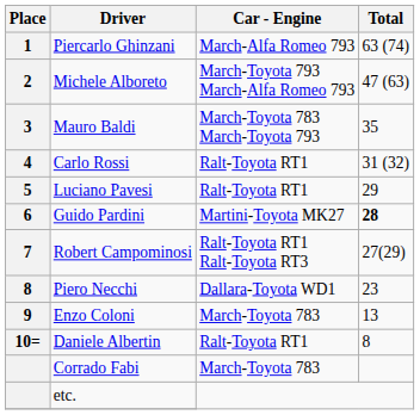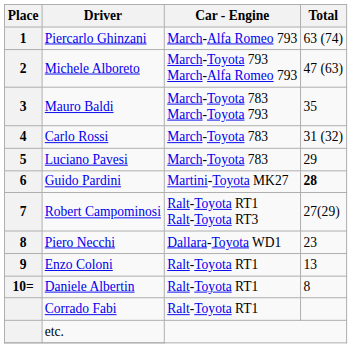 <table class="wikitable" style="font-size: 90%;">
 <tr>
 <th>Place</th>
 <th>Driver</th>
 <th>Car - Engine</th>
 <th>Total</th>
 </tr>
 <tr>
 <th>1</th>
 <td> <a href='#'>Piercarlo Ghinzani</a></td>
 <td><a href='#'>March</a>-<a href='#'>Alfa Romeo</a> 793</td>
 <td>63 (74)</td>
 </tr>
 <tr>
 <th>2</th>
 <td> <a href='#'>Michele Alboreto</a></td>
 <td><a href='#'>March</a>-<a href='#'>Toyota</a> 793<br><a href='#'>March</a>-<a href='#'>Alfa Romeo</a> 793</td>
 <td>47 (63)</td>
 </tr>
 <tr>
 <th>3</th>
 <td> <a href='#'>Mauro Baldi</a></td>
 <td><a href='#'>March</a>-<a href='#'>Toyota</a> 783<br><a href='#'>March</a>-<a href='#'>Toyota</a> 793</td>
 <td>35</td>
 </tr>
 <tr>
 <th>4</th>
 <td> <a href='#'>Carlo Rossi</a></td>
-<td><a href='#'>Ralt</a>-<a href='#'>Toyota</a> RT1</td>
+<td><a href='#'>March</a>-<a href='#'>Toyota</a> 783</td>
 <td>31 (32)</td>
 </tr>
 <tr>
 <th>5</th>
 <td> <a href='#'>Luciano Pavesi</a></td>
-<td><a href='#'>Ralt</a>-<a href='#'>Toyota</a> RT1</td>
+<td><a href='#'>March</a>-<a href='#'>Toyota</a> 783</td>
 <td>29</td>
 </tr>
 <tr>
 <th>6</th>
 <td> <a href='#'>Guido Pardini</a></td>
 <td><a href='#'>Martini</a>-<a href='#'>Toyota</a> MK27</td>
 <td><strong>28</strong></td>
 </tr>
 <tr>
 <th>7</th>
 <td> <a href='#'>Robert Campominosi</a></td>
 <td><a href='#'>Ralt</a>-<a href='#'>Toyota</a> RT1<br><a href='#'>Ralt</a>-<a href='#'>Toyota</a> RT3</td>
 <td>27(29)</td>
 </tr>
 <tr>
 <th>8</th>
 <td> <a href='#'>Piero Necchi</a></td>
 <td><a href='#'>Dallara</a>-<a href='#'>Toyota</a> WD1</td>
 <td>23</td>
 </tr>
 <tr>
 <th>9</th>
 <td> <a href='#'>Enzo Coloni</a></td>
-<td><a href='#'>March</a>-<a href='#'>Toyota</a> 783</td>
+<td><a href='#'>Ralt</a>-<a href='#'>Toyota</a> RT1</td>
 <td>13</td>
 </tr>
 <tr>
 <th>10=</th>
 <td> <a href='#'>Daniele Albertin</a></td>
 <td><a href='#'>Ralt</a>-<a href='#'>Toyota</a> RT1</td>
 <td>8</td>
 </tr>
 <tr>
 <th></th>
 <td> <a href='#'>Corrado Fabi</a></td>
-<td><a href='#'>March</a>-<a href='#'>Toyota</a> 783</td>
+<td><a href='#'>Ralt</a>-<a href='#'>Toyota</a> RT1</td>
 <td></td>
 </tr>
 <tr>
 <th></th>
 <td>etc.</td>
 </tr>
 <tr>
 </tr>
 </table>
